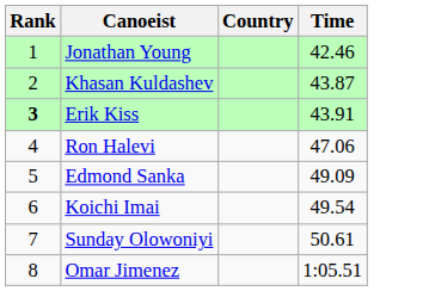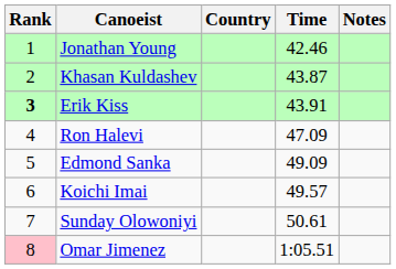 <table class="wikitable" style="text-align:center">
 <tr>
 <th>Rank</th>
 <th>Canoeist</th>
 <th>Country</th>
 <th>Time</th>
+<th>Notes</th>
 </tr>
 <tr bgcolor=bbffbb>
 <td>1</td>
 <td align="left"><a href='#'>Jonathan Young</a></td>
 <td align="left"></td>
 <td>42.46</td>
+<td></td>
 </tr>
 <tr bgcolor=bbffbb>
 <td>2</td>
 <td align="left"><a href='#'>Khasan Kuldashev</a></td>
 <td align="left"></td>
 <td>43.87</td>
+<td></td>
 </tr>
 <tr bgcolor=bbffbb>
 <td><strong>3</strong></td>
 <td align="left"><a href='#'>Erik Kiss</a></td>
 <td align="left"></td>
 <td>43.91</td>
+<td></td>
 </tr>
 <tr>
 <td>4</td>
 <td align="left"><a href='#'>Ron Halevi</a></td>
 <td align="left"></td>
-<td>47.06</td>
+<td>47.09</td>
+<td></td>
 </tr>
 <tr>
 <td>5</td>
 <td align="left"><a href='#'>Edmond Sanka</a></td>
 <td align="left"></td>
 <td>49.09</td>
+<td></td>
 </tr>
 <tr>
 <td>6</td>
 <td align="left"><a href='#'>Koichi Imai</a></td>
 <td align="left"></td>
-<td>49.54</td>
+<td>49.57</td>
+<td></td>
 </tr>
 <tr>
 <td>7</td>
 <td align="left"><a href='#'>Sunday Olowoniyi</a></td>
 <td align="left"></td>
 <td>50.61</td>
+<td></td>
 </tr>
 <tr>
-<td>8</td>
+<td style="background: pink;">8</td>
 <td align="left"><a href='#'>Omar Jimenez</a></td>
 <td align="left"></td>
 <td>1:05.51</td>
+<td></td>
 </tr>
 </table>
